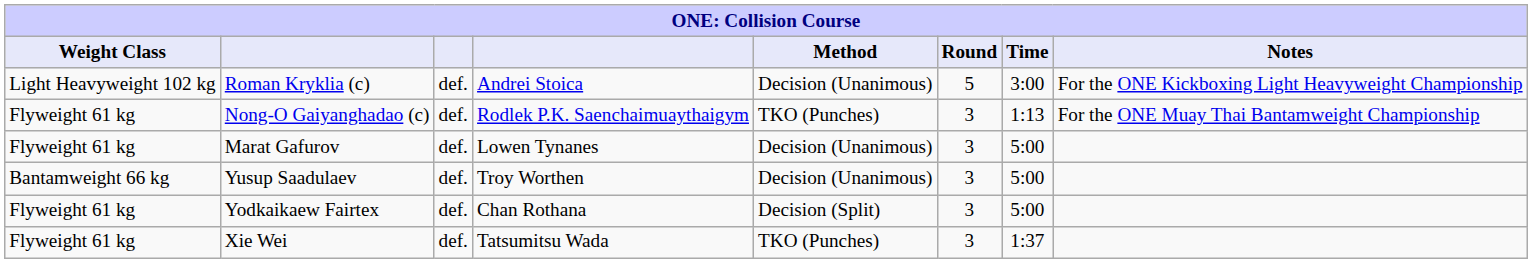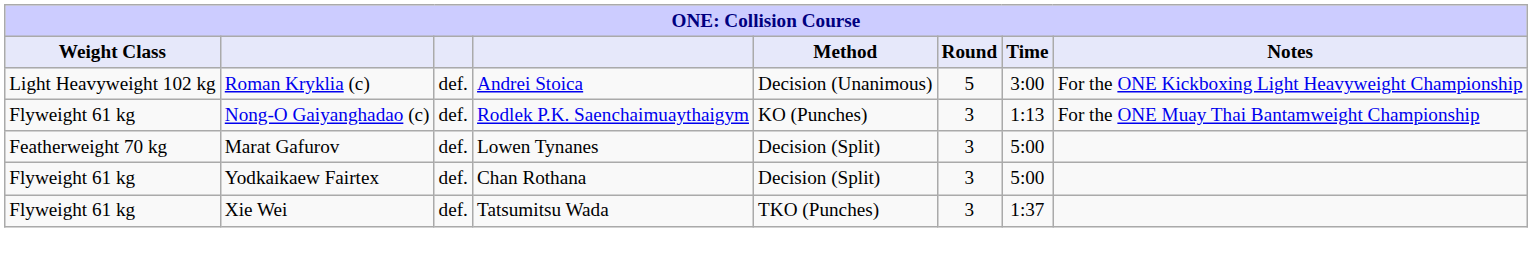 <table class="wikitable" style="font-size: 80%;">
 <tr>
 <th colspan="8" style="background-color: #ccf; color: #000080; text-align: center;"><strong>ONE: Collision Course</strong></th>
 </tr>
 <tr>
 <th colspan="1" style="background-color: #E6E8FA; color: #000000; text-align: center;">Weight Class</th>
 <th colspan="1" style="background-color: #E6E8FA; color: #000000; text-align: center;"></th>
 <th colspan="1" style="background-color: #E6E8FA; color: #000000; text-align: center;"></th>
 <th colspan="1" style="background-color: #E6E8FA; color: #000000; text-align: center;"></th>
 <th colspan="1" style="background-color: #E6E8FA; color: #000000; text-align: center;">Method</th>
 <th colspan="1" style="background-color: #E6E8FA; color: #000000; text-align: center;">Round</th>
 <th colspan="1" style="background-color: #E6E8FA; color: #000000; text-align: center;">Time</th>
 <th colspan="1" style="background-color: #E6E8FA; color: #000000; text-align: center;">Notes</th>
 </tr>
 <tr>
 <td>Light Heavyweight 102 kg</td>
 <td> <a href='#'>Roman Kryklia</a> (c)</td>
 <td>def.</td>
 <td> <a href='#'>Andrei Stoica</a></td>
 <td>Decision (Unanimous)</td>
 <td align=center>5</td>
 <td align=center>3:00</td>
 <td>For the <a href='#'>ONE Kickboxing Light Heavyweight Championship</a></td>
 </tr>
 <tr>
 <td>Flyweight 61 kg</td>
 <td> <a href='#'>Nong-O Gaiyanghadao</a> (c)</td>
 <td>def.</td>
 <td> <a href='#'>Rodlek P.K. Saenchaimuaythaigym</a></td>
-<td>TKO (Punches)</td>
+<td>KO (Punches)</td>
 <td align=center>3</td>
 <td align=center>1:13</td>
 <td>For the <a href='#'>ONE Muay Thai Bantamweight Championship</a></td>
 </tr>
 <tr>
-<td>Flyweight 61 kg</td>
+<td>Featherweight 70 kg</td>
 <td> Marat Gafurov</td>
 <td>def.</td>
 <td> Lowen Tynanes</td>
-<td>Decision (Unanimous)</td>
-<td align=center>3</td>
-<td align=center>5:00</td>
-<td></td>
-</tr>
-<tr>
-<td>Bantamweight 66 kg</td>
-<td> Yusup Saadulaev</td>
-<td>def.</td>
-<td> Troy Worthen</td>
-<td>Decision (Unanimous)</td>
+<td>Decision (Split)</td>
 <td align=center>3</td>
 <td align=center>5:00</td>
 <td></td>
 </tr>
 <tr>
 <td>Flyweight 61 kg</td>
 <td> Yodkaikaew Fairtex</td>
 <td>def.</td>
 <td> Chan Rothana</td>
 <td>Decision (Split)</td>
 <td align=center>3</td>
 <td align=center>5:00</td>
 <td></td>
 </tr>
 <tr>
 <td>Flyweight 61 kg</td>
 <td> Xie Wei</td>
 <td>def.</td>
 <td> Tatsumitsu Wada</td>
 <td>TKO (Punches)</td>
 <td align=center>3</td>
 <td align=center>1:37</td>
 <td></td>
 </tr>
 </table>
